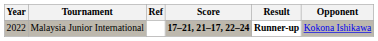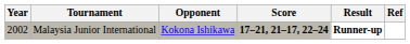 <table class="sortable wikitable" style="font-size: 90%;">
 <tr>
 <th>Year</th>
 <th>Tournament</th>
-<th>Ref</th>
+<th>Opponent</th>
 <th>Score</th>
 <th>Result</th>
-<th>Opponent</th>
+<th>Ref</th>
 </tr>
 <tr style="background:#BDB8AD">
-<td align="center">2022</td>
+<td align="center">2002</td>
 <td align="left">Malaysia Junior International</td>
-<td style="text-align:center; background:white"></td>
+<td align="left"> <a href='#'>Kokona Ishikawa</a></td>
 <td align="left"><strong>17–21, 21–17, 22–24</strong></td>
 <td style="text-align:left; background:white"> <strong>Runner-up</strong></td>
-<td align="left"> <a href='#'>Kokona Ishikawa</a></td>
+<td style="text-align:center; background:white"></td>
 </tr>
 </table>
